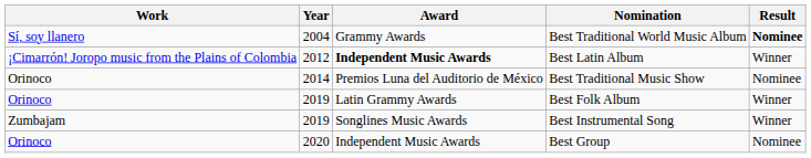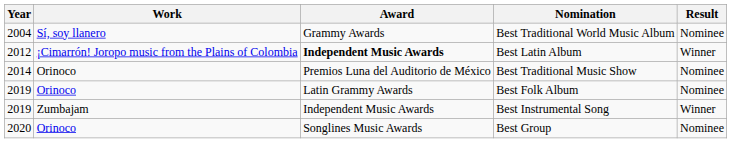 <table class="wikitable">
 <tr>
+<th>Year</th>
 <th>Work</th>
-<th>Year</th>
 <th>Award</th>
 <th>Nomination</th>
 <th>Result</th>
 </tr>
 <tr>
+<td>2004</td>
 <td><a href='#'>Sí, soy llanero</a></td>
-<td>2004</td>
 <td>Grammy Awards</td>
 <td>Best Traditional World Music Album</td>
-<td><strong>Nominee</strong></td>
+<td>Nominee</td>
 </tr>
 <tr>
+<td>2012</td>
 <td><a href='#'>¡Cimarrón! Joropo music from the Plains of Colombia</a></td>
-<td>2012</td>
 <td><strong>Independent Music Awards</strong></td>
 <td>Best Latin Album</td>
 <td>Winner</td>
 </tr>
 <tr>
+<td>2014</td>
 <td>Orinoco</td>
-<td>2014</td>
 <td>Premios Luna del Auditorio de México</td>
 <td>Best Traditional Music Show</td>
 <td>Nominee</td>
 </tr>
 <tr>
+<td>2019</td>
 <td><a href='#'>Orinoco</a></td>
-<td>2019</td>
 <td>Latin Grammy Awards</td>
 <td>Best Folk Album</td>
-<td>Winner</td>
+<td>Nominee</td>
 </tr>
 <tr>
+<td>2019</td>
 <td>Zumbajam</td>
-<td>2019</td>
-<td>Songlines Music Awards</td>
+<td>Independent Music Awards</td>
 <td>Best Instrumental Song</td>
 <td>Winner</td>
 </tr>
 <tr>
+<td>2020</td>
 <td><a href='#'>Orinoco</a></td>
-<td>2020</td>
-<td>Independent Music Awards</td>
+<td>Songlines Music Awards</td>
 <td>Best Group</td>
 <td>Nominee</td>
 </tr>
 </table>
